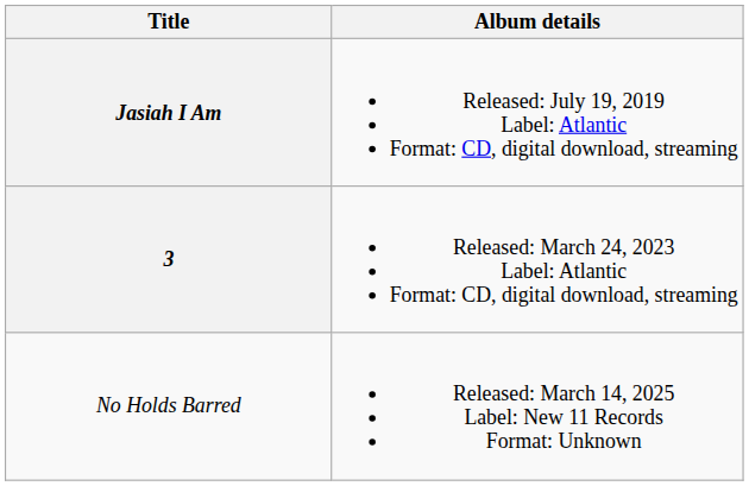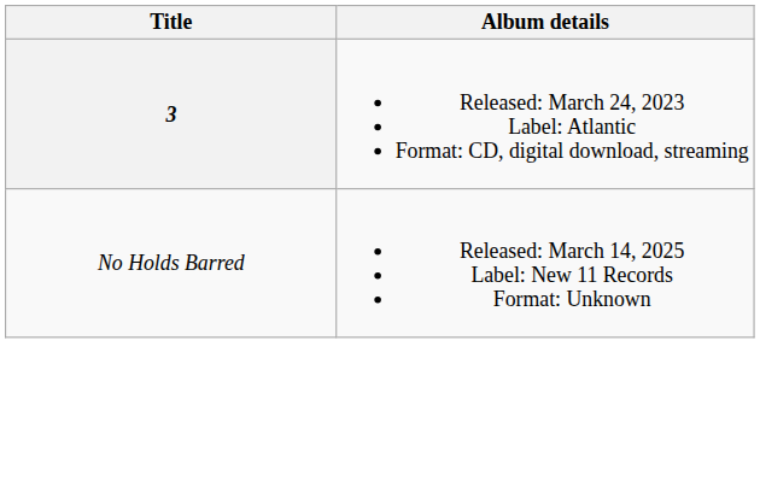 <table class="wikitable plainrowheaders" style="text-align:center;">
 <tr>
 <th scope="col" style="width:15em;">Title</th>
 <th scope="col" style="width:19em;">Album details</th>
-</tr>
-<tr>
-<th scope="row"><em>Jasiah I Am</em></th>
-<td><br><ul><li>Released: July 19, 2019</li><li>Label: <a href='#'>Atlantic</a></li><li>Format: <a href='#'>CD</a>, digital download, streaming</li></ul></td>
 </tr>
 <tr>
 <th scope="row"><em>3</em></th>
 <td><br><ul><li>Released: March 24, 2023</li><li>Label: Atlantic</li><li>Format: CD, digital download, streaming</li></ul></td>
 </tr>
 <tr>
 <td><em>No Holds Barred</em></td>
 <td><br><ul><li>Released: March 14, 2025</li><li>Label: New 11 Records</li><li>Format: Unknown</li></ul></td>
 </tr>
 </table>
